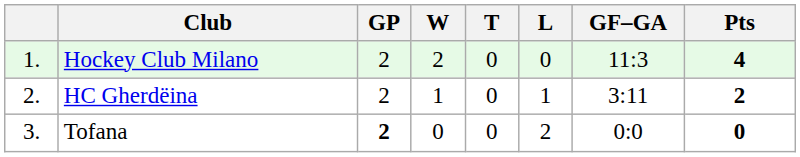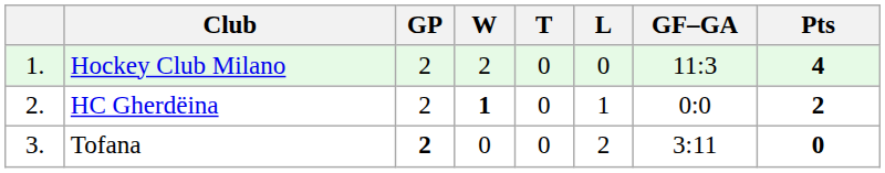 <table class="wikitable">
 <tr>
 <th width="30"></th>
 <th width="200">Club</th>
 <th width="30">GP</th>
 <th width="30">W</th>
 <th width="30">T</th>
 <th width="30">L</th>
 <th width="70">GF–GA</th>
 <th width="70">Pts</th>
 </tr>
 <tr bgcolor="#e6fae6" align="center">
 <td>1.</td>
 <td align="left"><a href='#'>Hockey Club Milano</a></td>
 <td>2</td>
 <td>2</td>
 <td>0</td>
 <td>0</td>
 <td>11:3</td>
 <td><strong>4</strong></td>
 </tr>
 <tr bgcolor="#FFFFFF" align="center">
 <td>2.</td>
 <td align="left"><a href='#'>HC Gherdëina</a></td>
 <td>2</td>
-<td>1</td>
+<td><strong>1</strong></td>
 <td>0</td>
 <td>1</td>
-<td>3:11</td>
+<td>0:0</td>
 <td><strong>2</strong></td>
 </tr>
 <tr bgcolor="#FFFFFF" align="center">
 <td>3.</td>
 <td align="left">Tofana</td>
 <td><strong>2</strong></td>
 <td>0</td>
 <td>0</td>
 <td>2</td>
-<td>0:0</td>
+<td>3:11</td>
 <td><strong>0</strong></td>
 </tr>
 </table>
